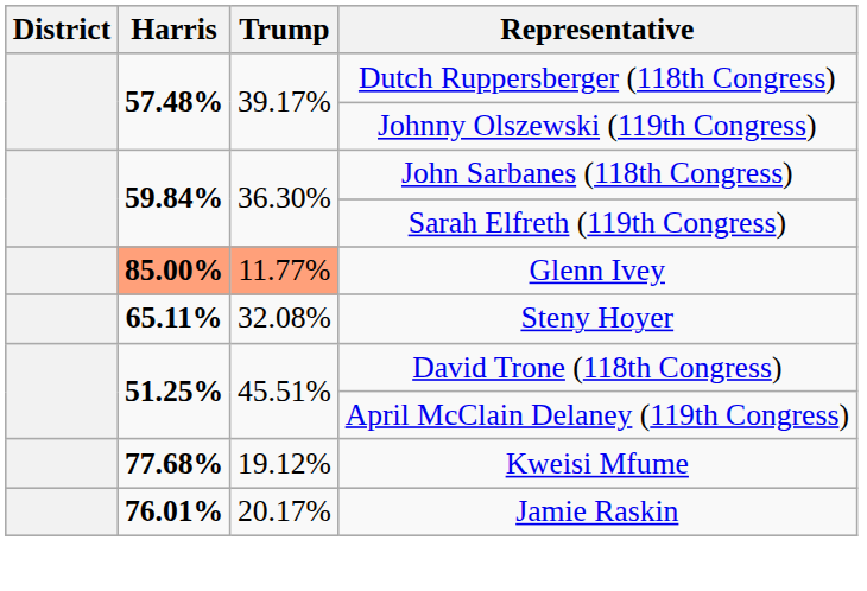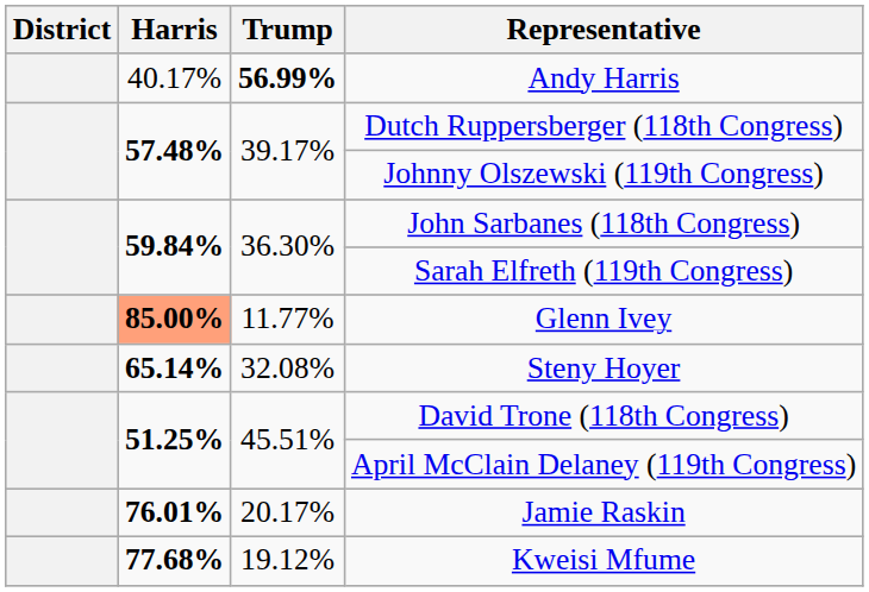 <table class="wikitable sortable">
 <tr>
 <th>District</th>
 <th>Harris</th>
 <th>Trump</th>
 <th>Representative</th>
+</tr>
+<tr align=center>
+<th></th>
+<td>40.17%</td>
+<td><strong>56.99%</strong></td>
+<td><a href='#'>Andy Harris</a></td>
 </tr>
 <tr align=center>
 <th rowspan=2 ></th>
 <td rowspan=2><strong>57.48%</strong></td>
 <td rowspan=2>39.17%</td>
 <td><a href='#'>Dutch Ruppersberger</a> (<a href='#'>118th Congress</a>)</td>
 </tr>
 <tr align=center>
 <td><a href='#'>Johnny Olszewski</a> (<a href='#'>119th Congress</a>)</td>
 </tr>
 <tr align=center>
 <th rowspan=2 ></th>
 <td rowspan=2><strong>59.84%</strong></td>
 <td rowspan=2>36.30%</td>
 <td><a href='#'>John Sarbanes</a> (<a href='#'>118th Congress</a>)</td>
 </tr>
 <tr align=center>
 <td><a href='#'>Sarah Elfreth</a> (<a href='#'>119th Congress</a>)</td>
 </tr>
 <tr align=center>
 <th></th>
 <td style="background: lightsalmon;"><strong>85.00%</strong></td>
-<td style="background: lightsalmon;">11.77%</td>
+<td>11.77%</td>
 <td><a href='#'>Glenn Ivey</a></td>
 </tr>
 <tr align=center>
 <th></th>
-<td><strong>65.11%</strong></td>
+<td><strong>65.14%</strong></td>
 <td>32.08%</td>
 <td><a href='#'>Steny Hoyer</a></td>
 </tr>
 <tr align=center>
 <th rowspan=2 ></th>
 <td rowspan=2><strong>51.25%</strong></td>
 <td rowspan=2>45.51%</td>
 <td><a href='#'>David Trone</a> (<a href='#'>118th Congress</a>)</td>
 </tr>
 <tr align=center>
 <td><a href='#'>April McClain Delaney</a> (<a href='#'>119th Congress</a>)</td>
 </tr>
 <tr align=center>
 <th></th>
+<td><strong>76.01%</strong></td>
+<td>20.17%</td>
+<td><a href='#'>Jamie Raskin</a></td>
+</tr>
+<tr align=center>
+<th></th>
 <td><strong>77.68%</strong></td>
 <td>19.12%</td>
 <td><a href='#'>Kweisi Mfume</a></td>
 </tr>
-<tr align=center>
-<th></th>
-<td><strong>76.01%</strong></td>
-<td>20.17%</td>
-<td><a href='#'>Jamie Raskin</a></td>
-</tr>
 </table>
